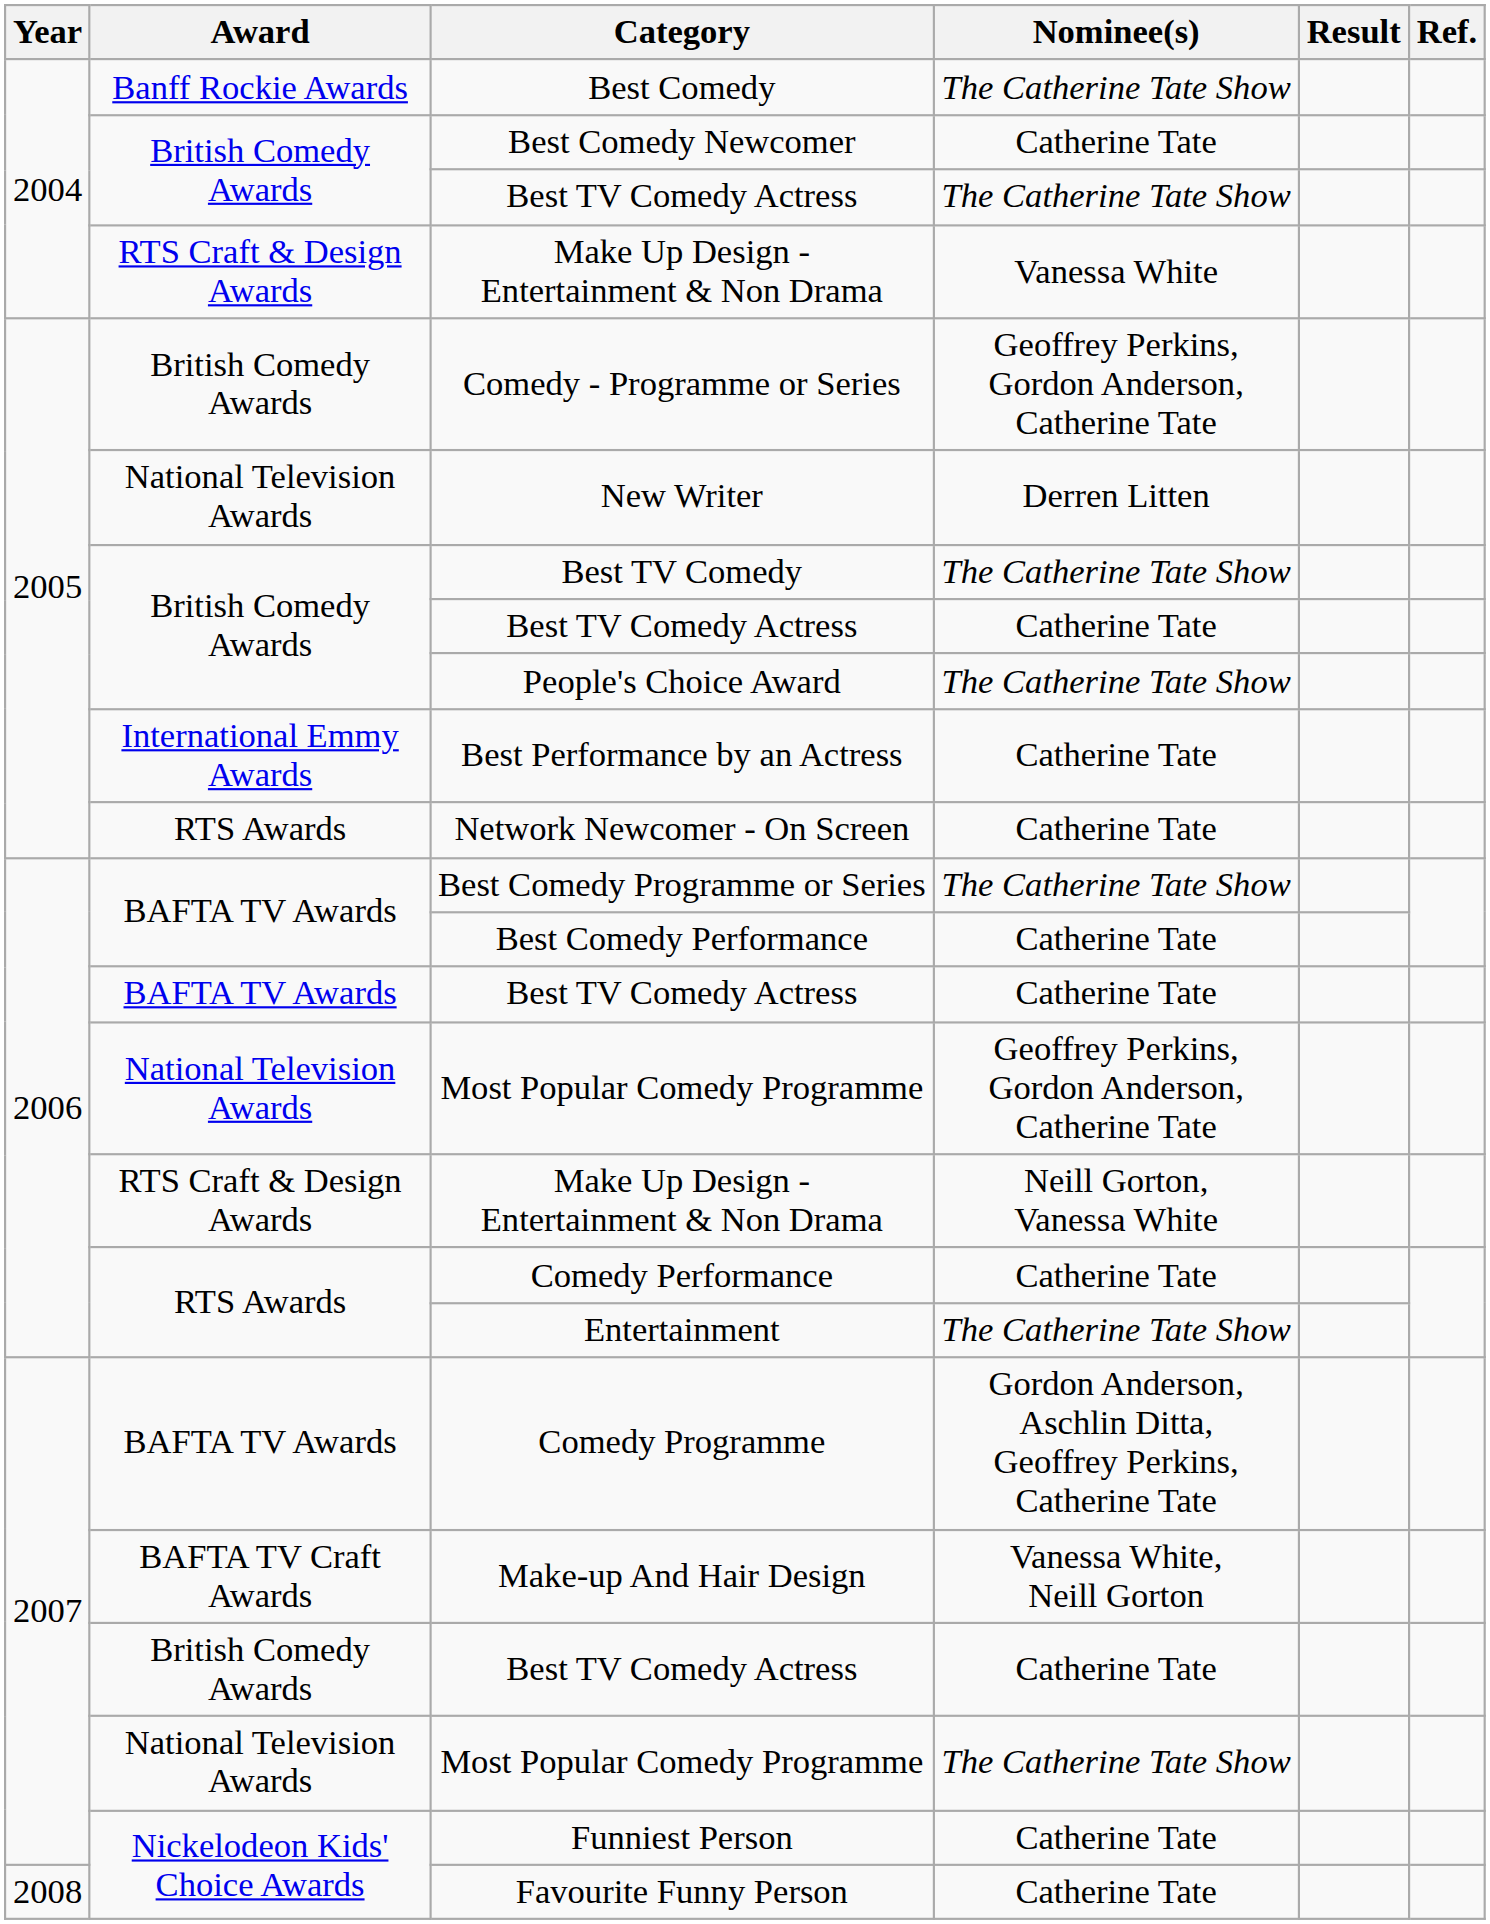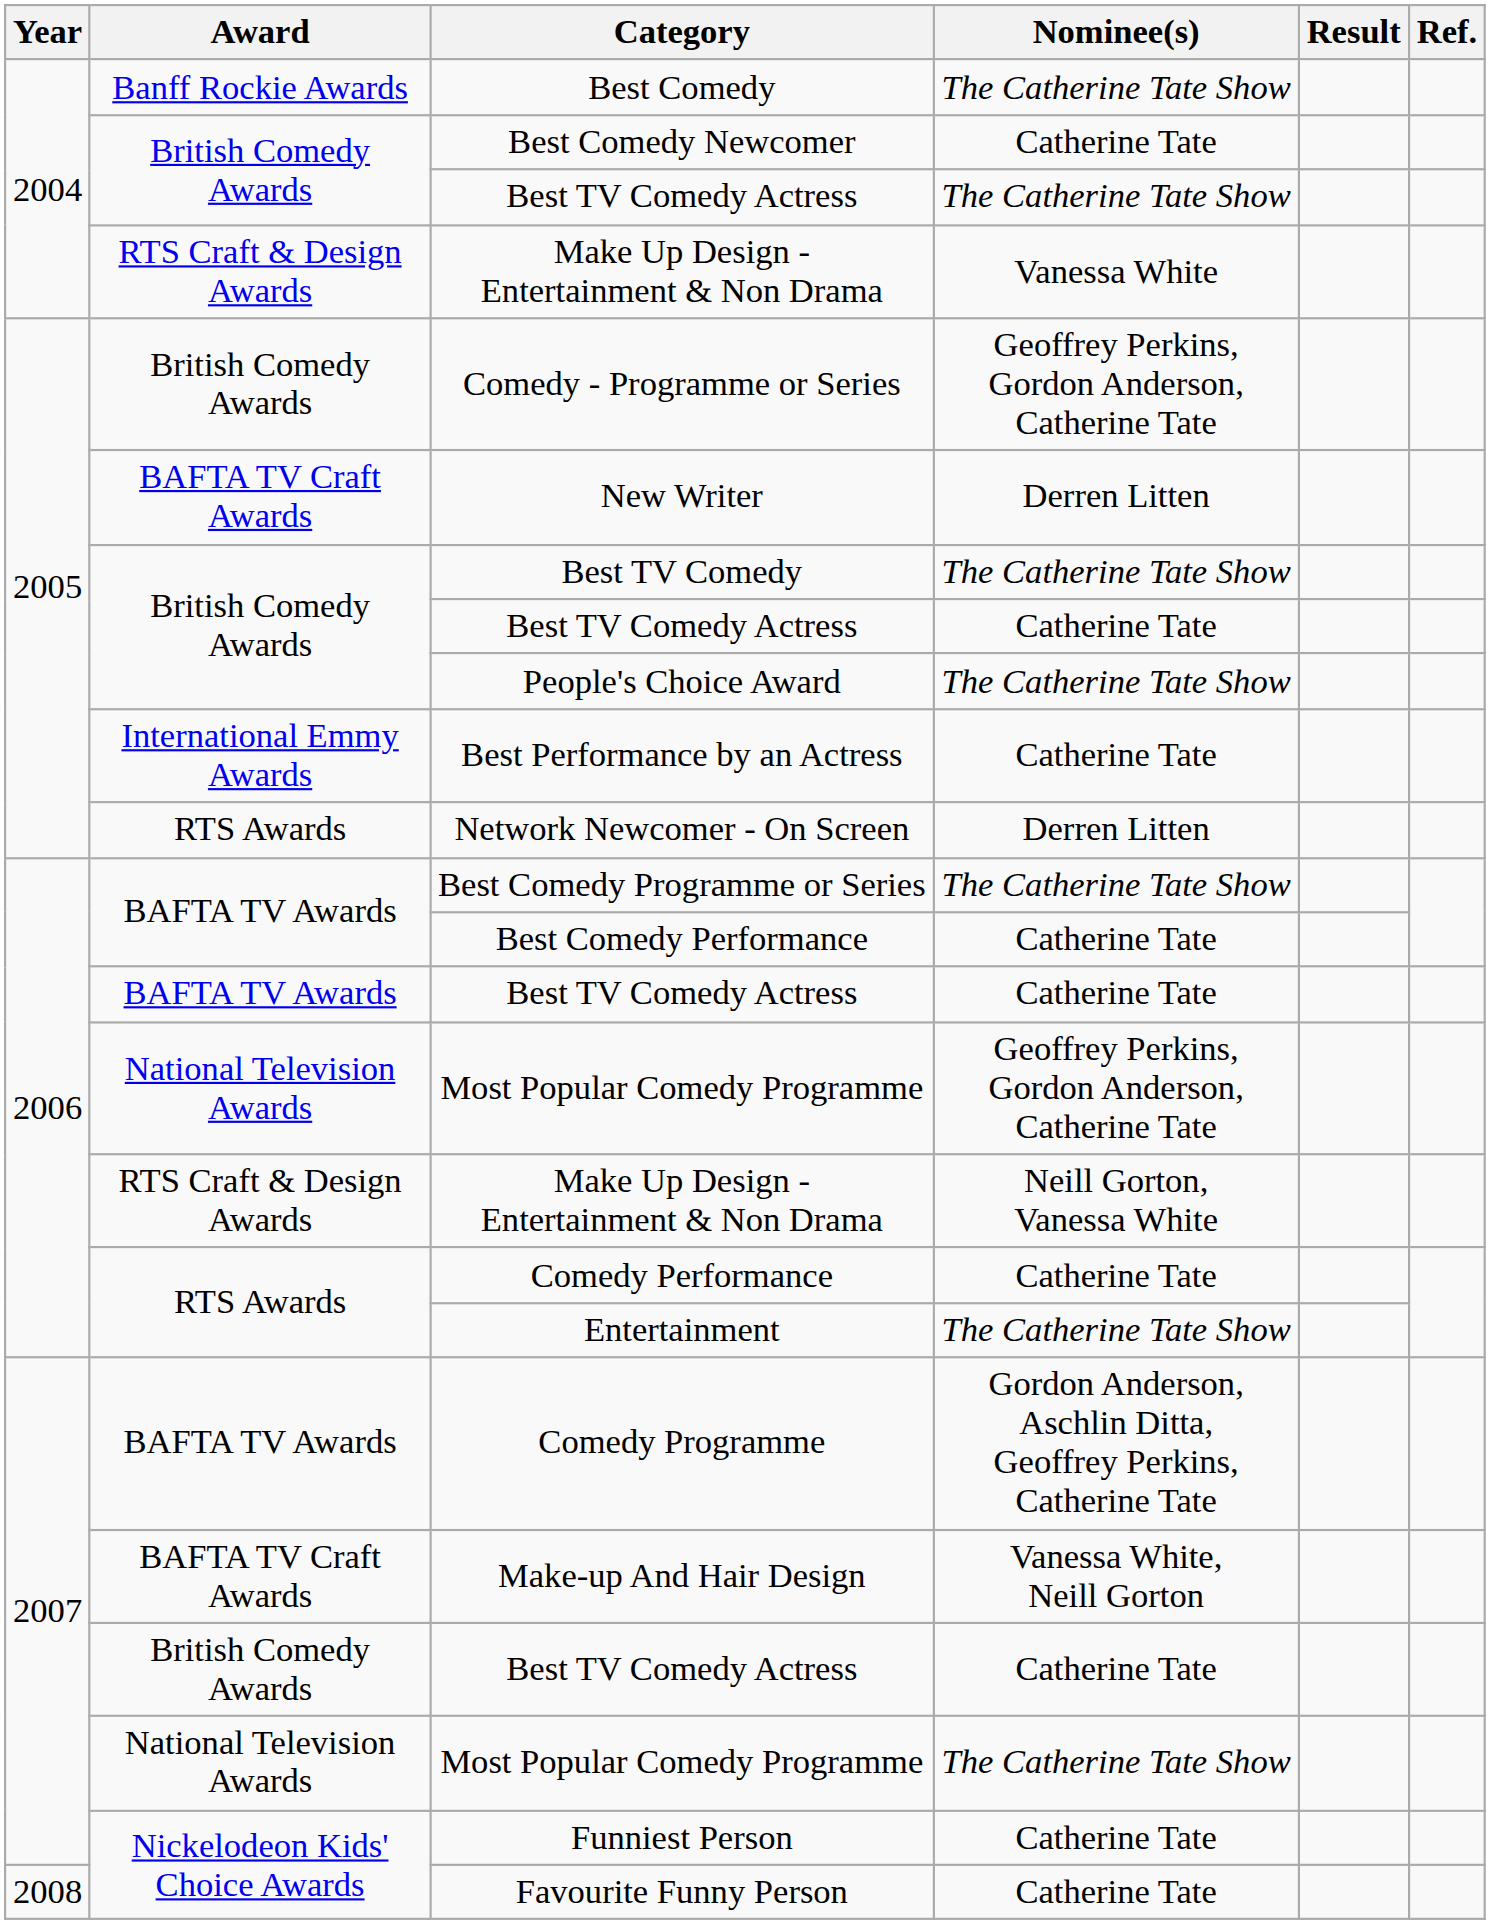 <table class="wikitable" style="text-align:center">
 <tr>
 <th>Year</th>
 <th width="150">Award</th>
 <th>Category</th>
 <th>Nominee(s)</th>
 <th>Result</th>
 <th>Ref.</th>
 </tr>
 <tr>
 <td rowspan="4">2004</td>
 <td><a href='#'>Banff Rockie Awards</a></td>
 <td>Best Comedy</td>
 <td><em>The Catherine Tate Show</em></td>
 <td></td>
 <td></td>
 </tr>
 <tr>
 <td rowspan="2"><a href='#'>British Comedy Awards</a></td>
 <td>Best Comedy Newcomer</td>
 <td>Catherine Tate</td>
 <td></td>
 <td></td>
 </tr>
 <tr>
 <td>Best TV Comedy Actress</td>
 <td><em>The Catherine Tate Show</em></td>
 <td></td>
 <td></td>
 </tr>
 <tr>
 <td><a href='#'>RTS Craft & Design Awards</a></td>
 <td>Make Up Design -<br>Entertainment & Non Drama</td>
 <td>Vanessa White</td>
 <td></td>
 <td></td>
 </tr>
 <tr>
 <td rowspan="7">2005</td>
 <td>British Comedy Awards</td>
 <td>Comedy - Programme or Series</td>
 <td>Geoffrey Perkins,<br>Gordon Anderson,<br>Catherine Tate</td>
 <td></td>
 <td></td>
 </tr>
 <tr>
-<td>National Television Awards</td>
+<td><a href='#'>BAFTA TV Craft Awards</a></td>
 <td>New Writer</td>
 <td>Derren Litten</td>
 <td></td>
 <td></td>
 </tr>
 <tr>
 <td rowspan="3">British Comedy Awards</td>
 <td>Best TV Comedy</td>
 <td><em>The Catherine Tate Show</em></td>
 <td></td>
 <td></td>
 </tr>
 <tr>
 <td>Best TV Comedy Actress</td>
 <td>Catherine Tate</td>
 <td></td>
 <td></td>
 </tr>
 <tr>
 <td>People's Choice Award</td>
 <td><em>The Catherine Tate Show</em></td>
 <td></td>
 <td></td>
 </tr>
 <tr>
 <td><a href='#'>International Emmy Awards</a></td>
 <td>Best Performance by an Actress</td>
 <td>Catherine Tate</td>
 <td></td>
 <td></td>
 </tr>
 <tr>
 <td>RTS Awards</td>
 <td>Network Newcomer - On Screen</td>
-<td>Catherine Tate</td>
+<td>Derren Litten</td>
 <td></td>
 <td></td>
 </tr>
 <tr>
 <td rowspan="7">2006</td>
 <td rowspan="2">BAFTA TV Awards</td>
 <td>Best Comedy Programme or Series</td>
 <td><em>The Catherine Tate Show</em></td>
 <td></td>
 <td rowspan="2"></td>
 </tr>
 <tr>
 <td>Best Comedy Performance</td>
 <td>Catherine Tate</td>
 <td></td>
 </tr>
 <tr>
 <td><a href='#'>BAFTA TV Awards</a></td>
 <td>Best TV Comedy Actress</td>
 <td>Catherine Tate</td>
 <td></td>
 <td></td>
 </tr>
 <tr>
 <td><a href='#'>National Television Awards</a></td>
 <td>Most Popular Comedy Programme</td>
 <td>Geoffrey Perkins,<br>Gordon Anderson,<br>Catherine Tate</td>
 <td></td>
 <td></td>
 </tr>
 <tr>
 <td>RTS Craft & Design Awards</td>
 <td>Make Up Design -<br>Entertainment & Non Drama</td>
 <td>Neill Gorton,<br>Vanessa White</td>
 <td></td>
 <td></td>
 </tr>
 <tr>
 <td rowspan="2">RTS Awards</td>
 <td>Comedy Performance</td>
 <td>Catherine Tate</td>
 <td></td>
 <td rowspan="2"></td>
 </tr>
 <tr>
 <td>Entertainment</td>
 <td><em>The Catherine Tate Show</em></td>
 <td></td>
 </tr>
 <tr>
 <td rowspan="5">2007</td>
 <td>BAFTA TV Awards</td>
 <td>Comedy Programme</td>
 <td>Gordon Anderson,<br>Aschlin Ditta,<br>Geoffrey Perkins,<br>Catherine Tate</td>
 <td></td>
 <td></td>
 </tr>
 <tr>
 <td>BAFTA TV Craft Awards</td>
 <td>Make-up And Hair Design</td>
 <td>Vanessa White,<br>Neill Gorton</td>
 <td></td>
 <td></td>
 </tr>
 <tr>
 <td>British Comedy Awards</td>
 <td>Best TV Comedy Actress</td>
 <td>Catherine Tate</td>
 <td></td>
 <td></td>
 </tr>
 <tr>
 <td>National Television Awards</td>
 <td>Most Popular Comedy Programme</td>
 <td><em>The Catherine Tate Show</em></td>
 <td></td>
 <td></td>
 </tr>
 <tr>
 <td rowspan="2"><a href='#'>Nickelodeon Kids' Choice Awards</a></td>
 <td>Funniest Person</td>
 <td>Catherine Tate</td>
 <td></td>
 <td></td>
 </tr>
 <tr>
 <td>2008</td>
 <td>Favourite Funny Person</td>
 <td>Catherine Tate</td>
 <td></td>
 <td></td>
 </tr>
 </table>
